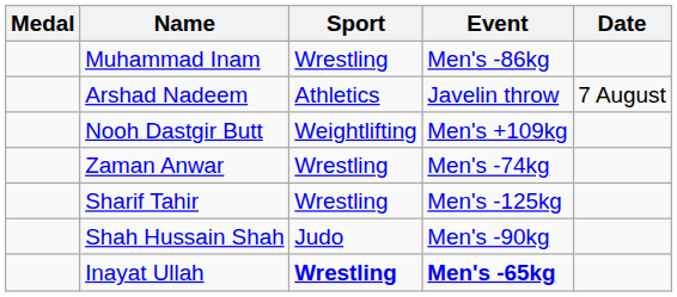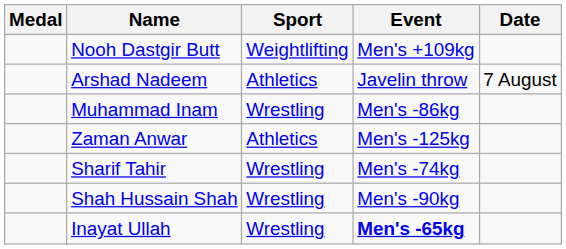 <table class="wikitable sortable" style="font-size: 95%;">
 <tr>
 <th>Medal</th>
 <th>Name</th>
 <th>Sport</th>
 <th>Event</th>
 <th>Date</th>
 </tr>
 <tr>
 <td></td>
-<td><a href='#'>Muhammad Inam</a></td>
-<td><a href='#'>Wrestling</a></td>
-<td><a href='#'>Men's -86kg</a></td>
+<td><a href='#'>Nooh Dastgir Butt</a></td>
+<td><a href='#'>Weightlifting</a></td>
+<td><a href='#'>Men's +109kg</a></td>
 <td></td>
 </tr>
 <tr>
 <td></td>
 <td><a href='#'>Arshad Nadeem</a></td>
 <td><a href='#'>Athletics</a></td>
 <td><a href='#'>Javelin throw</a></td>
 <td>7 August</td>
 </tr>
 <tr>
 <td></td>
-<td><a href='#'>Nooh Dastgir Butt</a></td>
-<td><a href='#'>Weightlifting</a></td>
-<td><a href='#'>Men's +109kg</a></td>
+<td><a href='#'>Muhammad Inam</a></td>
+<td><a href='#'>Wrestling</a></td>
+<td><a href='#'>Men's -86kg</a></td>
 <td></td>
 </tr>
 <tr>
 <td></td>
 <td><a href='#'>Zaman Anwar</a></td>
+<td><a href='#'>Athletics</a></td>
+<td><a href='#'>Men's -125kg</a></td>
+<td></td>
+</tr>
+<tr>
+<td></td>
+<td><a href='#'>Sharif Tahir</a></td>
 <td><a href='#'>Wrestling</a></td>
 <td><a href='#'>Men's -74kg</a></td>
 <td></td>
 </tr>
 <tr>
 <td></td>
-<td><a href='#'>Sharif Tahir</a></td>
+<td><a href='#'>Shah Hussain Shah</a></td>
 <td><a href='#'>Wrestling</a></td>
-<td><a href='#'>Men's -125kg</a></td>
-<td></td>
-</tr>
-<tr>
-<td></td>
-<td><a href='#'>Shah Hussain Shah</a></td>
-<td><a href='#'>Judo</a></td>
 <td><a href='#'>Men's -90kg</a></td>
 <td></td>
 </tr>
 <tr>
 <td></td>
 <td><a href='#'>Inayat Ullah</a></td>
-<td><strong><a href='#'>Wrestling</a></strong></td>
+<td><a href='#'>Wrestling</a></td>
 <td><strong><a href='#'>Men's -65kg</a></strong></td>
 <td></td>
 </tr>
 </table>
